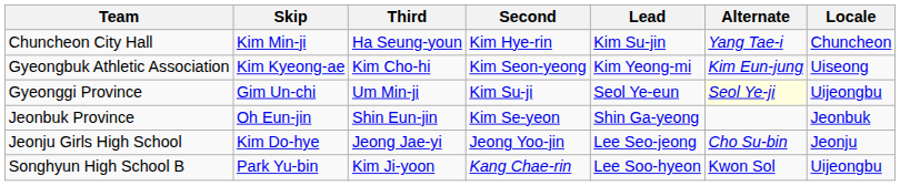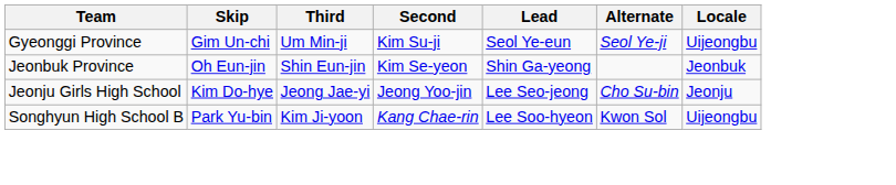 <table class="wikitable">
 <tr>
 <th scope="col">Team</th>
 <th scope="col">Skip</th>
 <th scope="col">Third</th>
 <th scope="col">Second</th>
 <th scope="col">Lead</th>
 <th scope="col">Alternate</th>
 <th scope="col">Locale</th>
 </tr>
 <tr>
-<td>Chuncheon City Hall</td>
-<td><a href='#'>Kim Min-ji</a></td>
-<td><a href='#'>Ha Seung-youn</a></td>
-<td><a href='#'>Kim Hye-rin</a></td>
-<td><a href='#'>Kim Su-jin</a></td>
-<td><em><a href='#'>Yang Tae-i</a></em></td>
-<td> <a href='#'>Chuncheon</a></td>
-</tr>
-<tr>
-<td>Gyeongbuk Athletic Association</td>
-<td><a href='#'>Kim Kyeong-ae</a></td>
-<td><a href='#'>Kim Cho-hi</a></td>
-<td><a href='#'>Kim Seon-yeong</a></td>
-<td><a href='#'>Kim Yeong-mi</a></td>
-<td><em><a href='#'>Kim Eun-jung</a></em></td>
-<td> <a href='#'>Uiseong</a></td>
-</tr>
-<tr>
 <td>Gyeonggi Province</td>
 <td><a href='#'>Gim Un-chi</a></td>
 <td><a href='#'>Um Min-ji</a></td>
 <td><a href='#'>Kim Su-ji</a></td>
 <td><a href='#'>Seol Ye-eun</a></td>
-<td style="background: lightyellow;"><em><a href='#'>Seol Ye-ji</a></em></td>
+<td><em><a href='#'>Seol Ye-ji</a></em></td>
 <td> <a href='#'>Uijeongbu</a></td>
 </tr>
 <tr>
 <td>Jeonbuk Province</td>
 <td><a href='#'>Oh Eun-jin</a></td>
 <td><a href='#'>Shin Eun-jin</a></td>
 <td><a href='#'>Kim Se-yeon</a></td>
 <td><a href='#'>Shin Ga-yeong</a></td>
 <td></td>
 <td> <a href='#'>Jeonbuk</a></td>
 </tr>
 <tr>
 <td>Jeonju Girls High School</td>
 <td><a href='#'>Kim Do-hye</a></td>
 <td><a href='#'>Jeong Jae-yi</a></td>
 <td><a href='#'>Jeong Yoo-jin</a></td>
 <td><a href='#'>Lee Seo-jeong</a></td>
 <td><em><a href='#'>Cho Su-bin</a></em></td>
 <td> <a href='#'>Jeonju</a></td>
 </tr>
 <tr>
 <td>Songhyun High School B</td>
 <td><a href='#'>Park Yu-bin</a></td>
 <td><a href='#'>Kim Ji-yoon</a></td>
 <td><em><a href='#'>Kang Chae-rin</a></em></td>
 <td><a href='#'>Lee Soo-hyeon</a></td>
 <td><a href='#'>Kwon Sol</a></td>
 <td> <a href='#'>Uijeongbu</a></td>
 </tr>
 </table>
